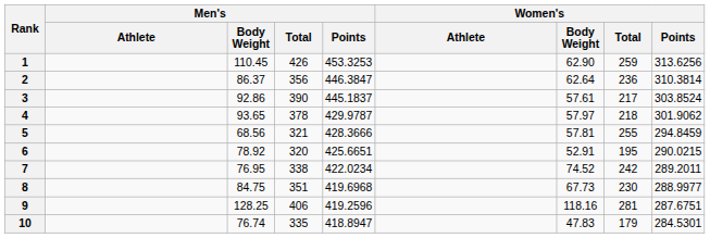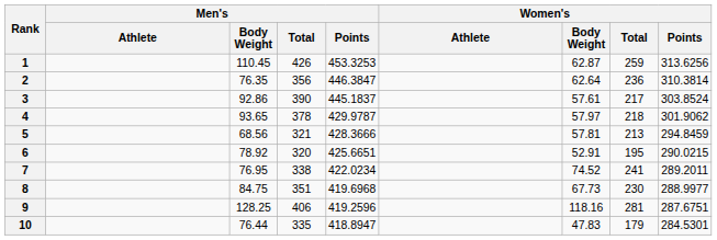 <table class="wikitable" style="text-align:center;">
 <tr>
 <th width=50 rowspan="2">Rank</th>
 <th colspan="4">Men's</th>
 <th colspan="4">Women's</th>
 </tr>
 <tr>
 <th width=250>Athlete</th>
 <th width=60>Body Weight</th>
 <th width=60>Total</th>
 <th width=60>Points</th>
 <th width=250>Athlete</th>
 <th width=60>Body Weight</th>
 <th width=60>Total</th>
 <th width=60>Points</th>
 </tr>
 <tr>
 <th>1</th>
 <td align=left></td>
 <td>110.45</td>
 <td>426</td>
 <td>453.3253</td>
 <td align=left></td>
-<td>62.90</td>
+<td>62.87</td>
 <td>259</td>
 <td>313.6256</td>
 </tr>
 <tr>
 <th>2</th>
 <td align=left></td>
-<td>86.37</td>
+<td>76.35</td>
 <td>356</td>
 <td>446.3847</td>
 <td align=left></td>
 <td>62.64</td>
 <td>236</td>
 <td>310.3814</td>
 </tr>
 <tr>
 <th>3</th>
 <td align=left></td>
 <td>92.86</td>
 <td>390</td>
 <td>445.1837</td>
 <td align=left></td>
 <td>57.61</td>
 <td>217</td>
 <td>303.8524</td>
 </tr>
 <tr>
 <th>4</th>
 <td align=left></td>
 <td>93.65</td>
 <td>378</td>
 <td>429.9787</td>
 <td align=left></td>
 <td>57.97</td>
 <td>218</td>
 <td>301.9062</td>
 </tr>
 <tr>
 <th>5</th>
 <td align=left></td>
 <td>68.56</td>
 <td>321</td>
 <td>428.3666</td>
 <td align=left></td>
 <td>57.81</td>
-<td>255</td>
+<td>213</td>
 <td>294.8459</td>
 </tr>
 <tr>
 <th>6</th>
 <td align=left></td>
 <td>78.92</td>
 <td>320</td>
 <td>425.6651</td>
 <td align=left></td>
 <td>52.91</td>
 <td>195</td>
 <td>290.0215</td>
 </tr>
 <tr>
 <th>7</th>
 <td align=left></td>
 <td>76.95</td>
 <td>338</td>
 <td>422.0234</td>
 <td align=left></td>
 <td>74.52</td>
-<td>242</td>
+<td>241</td>
 <td>289.2011</td>
 </tr>
 <tr>
 <th>8</th>
 <td align=left></td>
 <td>84.75</td>
 <td>351</td>
 <td>419.6968</td>
 <td align=left></td>
 <td>67.73</td>
 <td>230</td>
 <td>288.9977</td>
 </tr>
 <tr>
 <th>9</th>
 <td align=left></td>
 <td>128.25</td>
 <td>406</td>
 <td>419.2596</td>
 <td align=left></td>
 <td>118.16</td>
 <td>281</td>
 <td>287.6751</td>
 </tr>
 <tr>
 <th>10</th>
 <td align=left></td>
-<td>76.74</td>
+<td>76.44</td>
 <td>335</td>
 <td>418.8947</td>
 <td align=left></td>
 <td>47.83</td>
 <td>179</td>
 <td>284.5301</td>
 </tr>
 </table>
